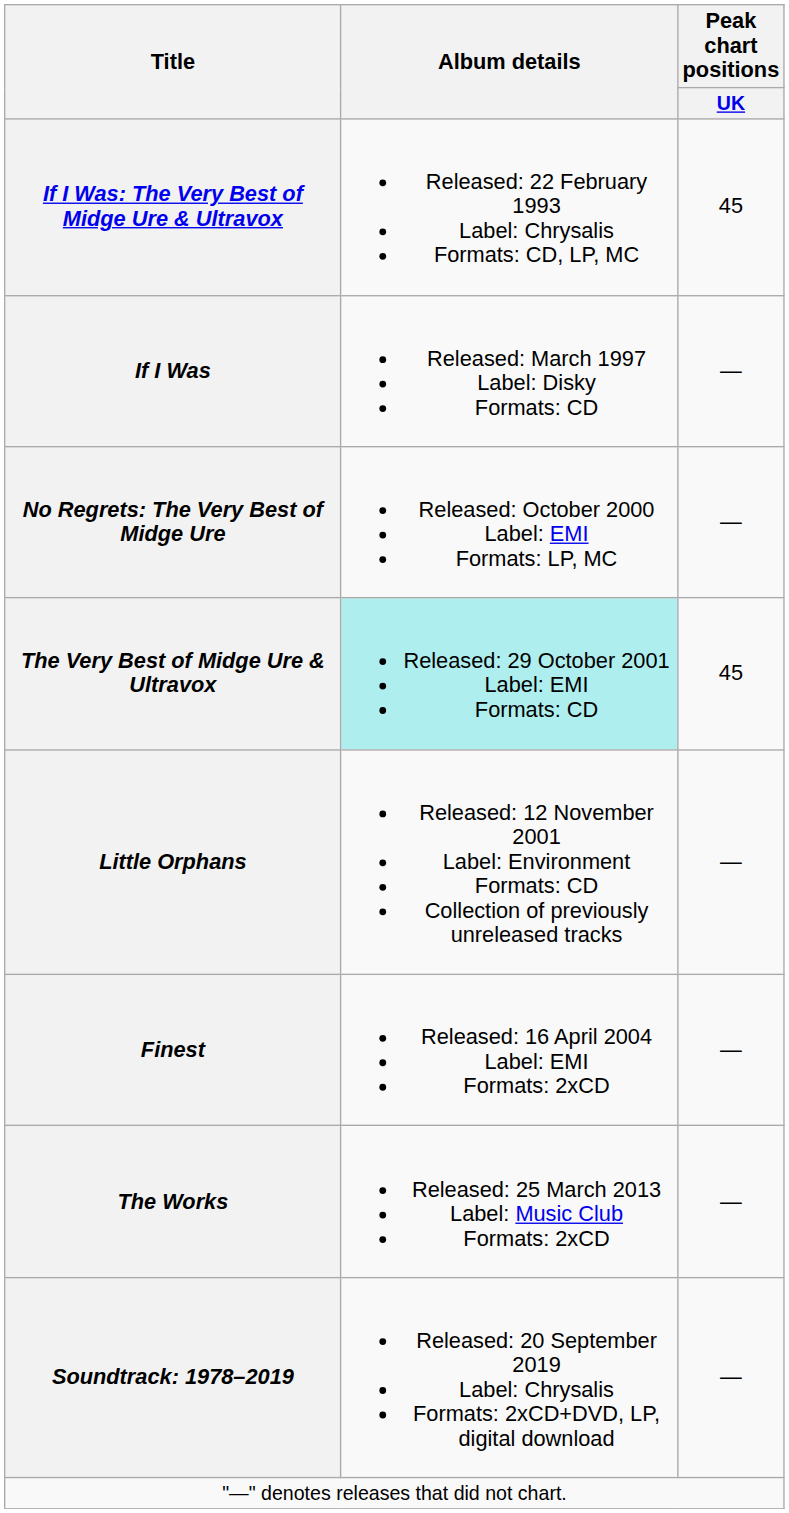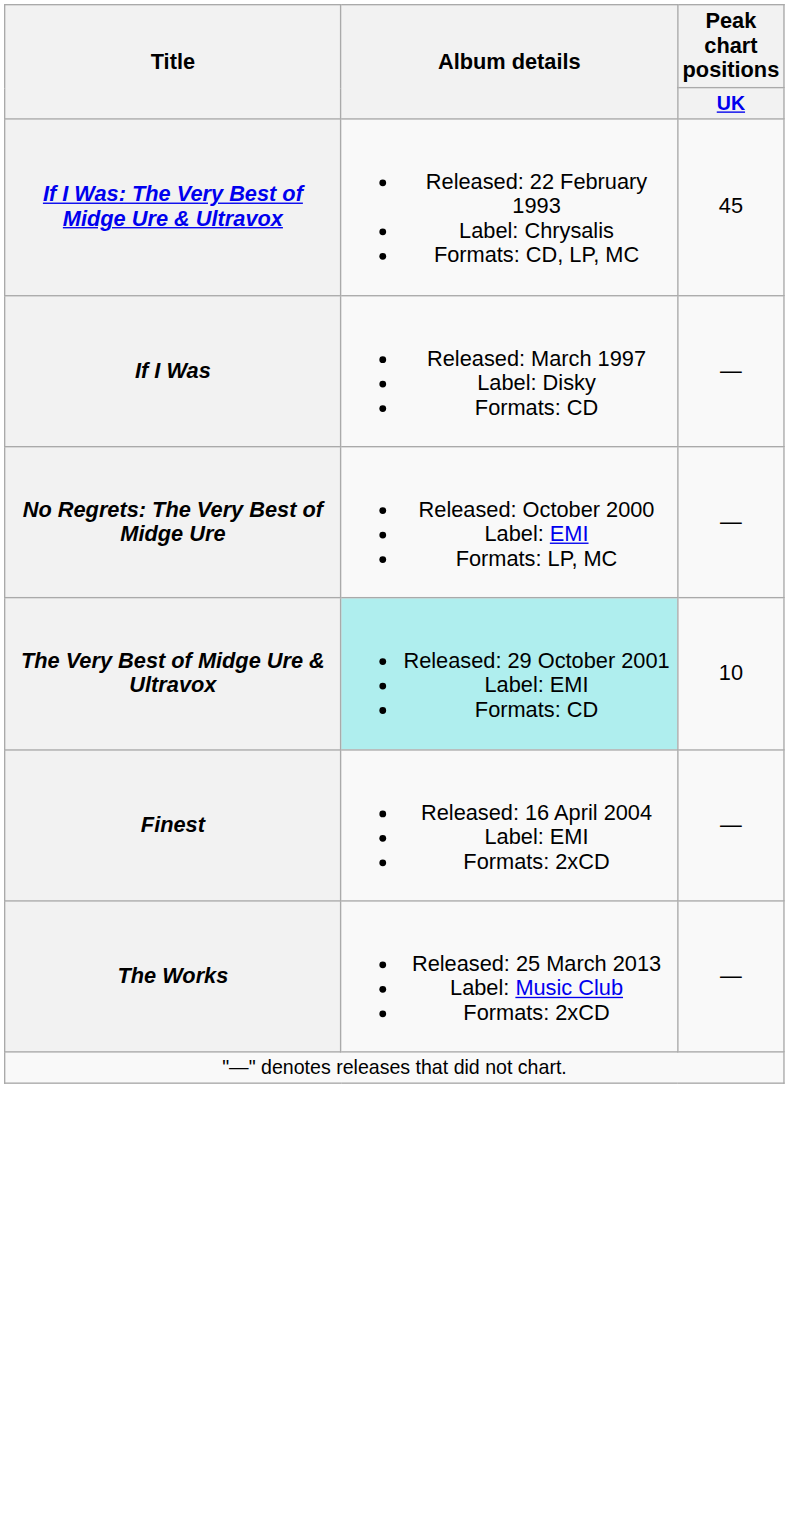 <table class="wikitable plainrowheaders" style="text-align:center;">
 <tr>
 <th rowspan="2" scope="col" style="width:15em;">Title</th>
 <th rowspan="2" scope="col" style="width:15em;">Album details</th>
 <th>Peak chart positions</th>
 </tr>
 <tr>
 <th scope="col" style="width:2em;font-size:90%;"><a href='#'>UK</a><br></th>
 </tr>
 <tr>
 <th scope="row"><em><a href='#'>If I Was: The Very Best of Midge Ure & Ultravox</a></em></th>
 <td><br><ul><li>Released: 22 February 1993</li><li>Label: Chrysalis</li><li>Formats: CD, LP, MC</li></ul></td>
 <td>45</td>
 </tr>
 <tr>
 <th scope="row"><em>If I Was</em></th>
 <td><br><ul><li>Released: March 1997</li><li>Label: Disky</li><li>Formats: CD</li></ul></td>
 <td>—</td>
 </tr>
 <tr>
 <th scope="row"><em>No Regrets: The Very Best of Midge Ure</em></th>
 <td><br><ul><li>Released: October 2000</li><li>Label: <a href='#'>EMI</a></li><li>Formats: LP, MC</li></ul></td>
 <td>—</td>
 </tr>
 <tr>
 <th scope="row"><em>The Very Best of Midge Ure & Ultravox</em></th>
 <td style="background: paleturquoise;"><br><ul><li>Released: 29 October 2001</li><li>Label: EMI</li><li>Formats: CD</li></ul></td>
-<td>45</td>
-</tr>
-<tr>
-<th scope="row"><em>Little Orphans</em></th>
-<td><br><ul><li>Released: 12 November 2001</li><li>Label: Environment</li><li>Formats: CD</li><li>Collection of previously unreleased tracks</li></ul></td>
-<td>—</td>
+<td>10</td>
 </tr>
 <tr>
 <th scope="row"><em>Finest</em></th>
 <td><br><ul><li>Released: 16 April 2004</li><li>Label: EMI</li><li>Formats: 2xCD</li></ul></td>
 <td>—</td>
 </tr>
 <tr>
 <th scope="row"><em>The Works</em></th>
 <td><br><ul><li>Released: 25 March 2013</li><li>Label: <a href='#'>Music Club</a></li><li>Formats: 2xCD</li></ul></td>
 <td>—</td>
 </tr>
 <tr>
-<th scope="row"><em>Soundtrack: 1978–2019</em></th>
-<td><br><ul><li>Released: 20 September 2019</li><li>Label: Chrysalis</li><li>Formats: 2xCD+DVD, LP, digital download</li></ul></td>
-<td>—</td>
-</tr>
-<tr>
 <td colspan="3" style="font-size:90%">"—" denotes releases that did not chart.</td>
 </tr>
 </table>
